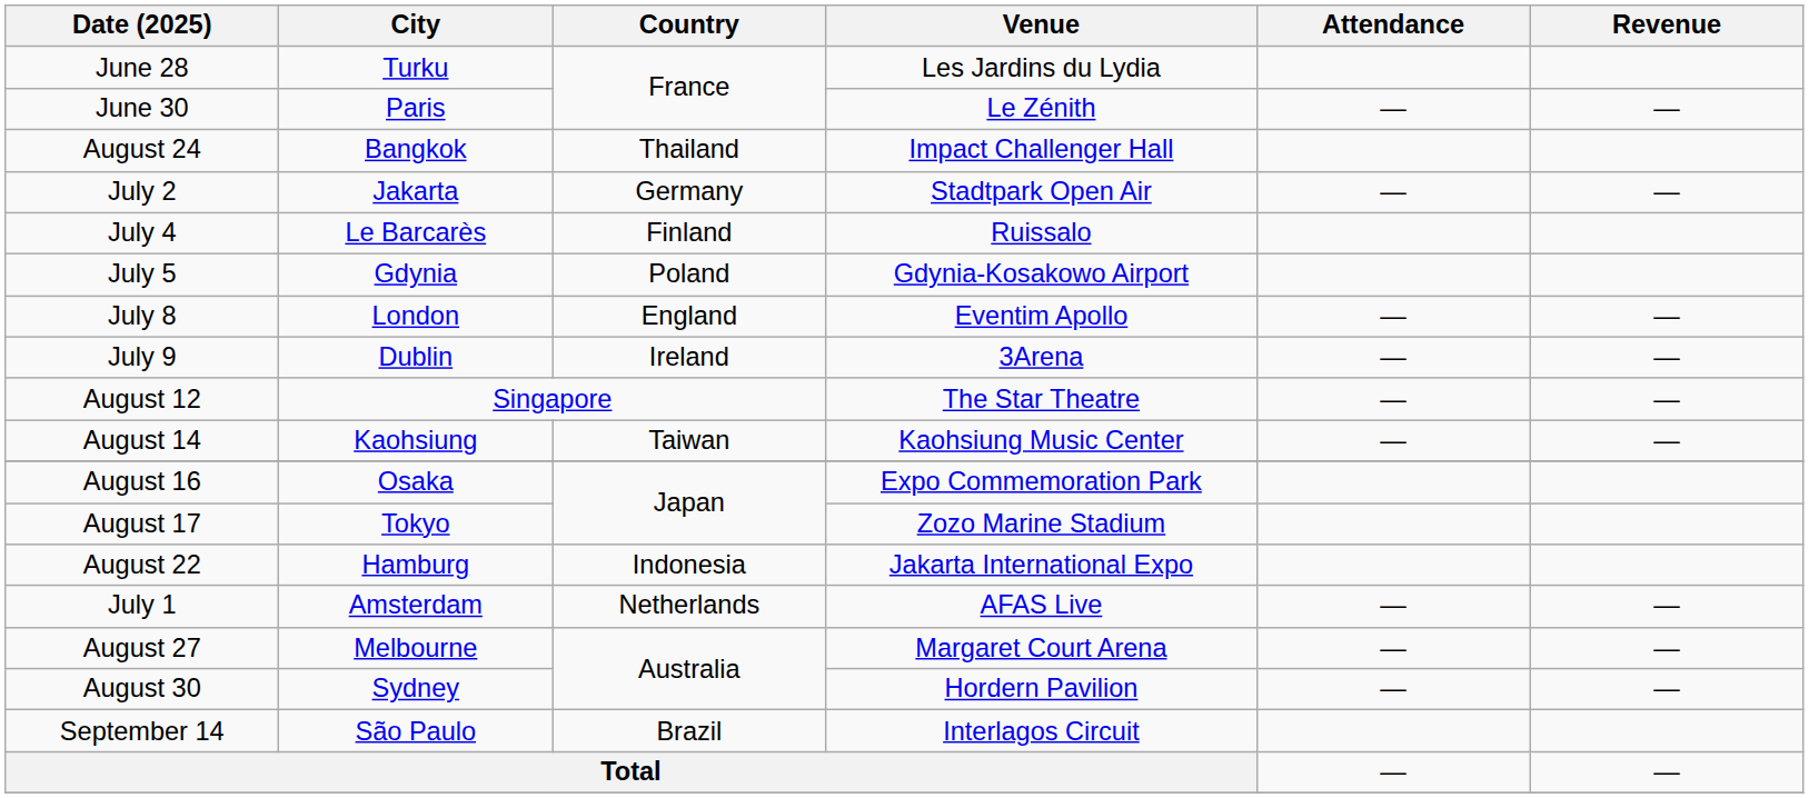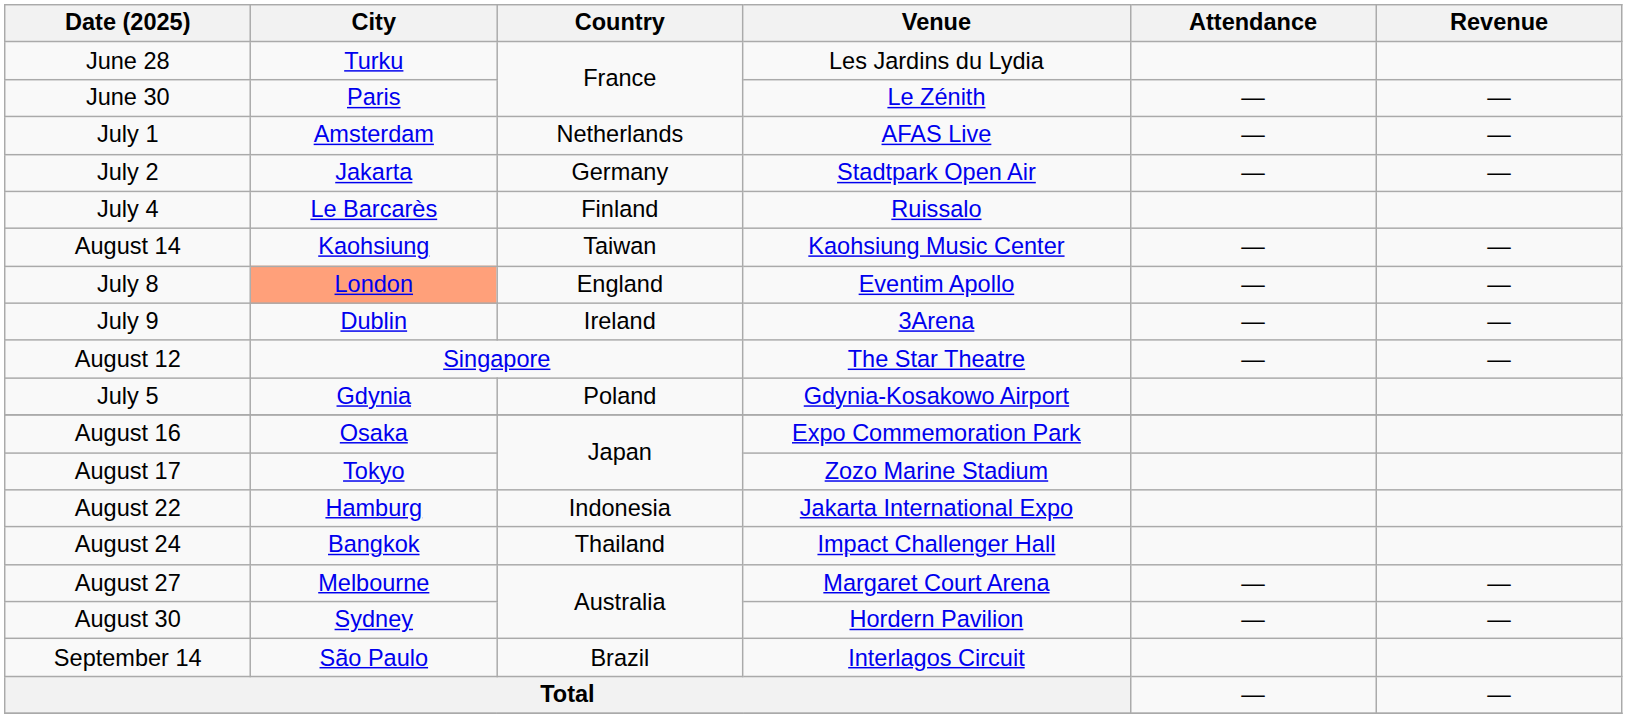 <table class="wikitable plainrowheaders" style="text-align:center;">
 <tr>
 <th scope="col" style="width:10em;">Date (2025)</th>
 <th scope="col" style="width:10em;">City</th>
 <th scope="col" style="width:10em;">Country</th>
 <th scope="col" style="width:16em;">Venue</th>
 <th scope="col" style="width:10em;">Attendance</th>
 <th scope="col" style="width:10em;">Revenue</th>
 </tr>
 <tr>
 <td>June 28</td>
 <td><a href='#'>Turku</a></td>
 <td rowspan="2">France</td>
 <td>Les Jardins du Lydia</td>
 <td></td>
 <td></td>
 </tr>
 <tr>
 <td>June 30</td>
 <td><a href='#'>Paris</a></td>
 <td><a href='#'>Le Zénith</a></td>
 <td>—</td>
 <td>—</td>
 </tr>
 <tr>
-<td>August 24</td>
-<td><a href='#'>Bangkok</a></td>
-<td>Thailand</td>
-<td><a href='#'>Impact Challenger Hall</a></td>
-<td></td>
-<td></td>
+<td>July 1</td>
+<td><a href='#'>Amsterdam</a></td>
+<td>Netherlands</td>
+<td><a href='#'>AFAS Live</a></td>
+<td>—</td>
+<td>—</td>
 </tr>
 <tr>
 <td>July 2</td>
 <td><a href='#'>Jakarta</a></td>
 <td>Germany</td>
 <td><a href='#'>Stadtpark Open Air</a></td>
 <td>—</td>
 <td>—</td>
 </tr>
 <tr>
 <td>July 4</td>
 <td><a href='#'>Le Barcarès</a></td>
 <td>Finland</td>
 <td><a href='#'>Ruissalo</a></td>
 <td></td>
 <td></td>
 </tr>
 <tr>
-<td>July 5</td>
-<td><a href='#'>Gdynia</a></td>
-<td>Poland</td>
-<td><a href='#'>Gdynia-Kosakowo Airport</a></td>
-<td></td>
-<td></td>
+<td>August 14</td>
+<td><a href='#'>Kaohsiung</a></td>
+<td>Taiwan</td>
+<td><a href='#'>Kaohsiung Music Center</a></td>
+<td>—</td>
+<td>—</td>
 </tr>
 <tr>
 <td>July 8</td>
-<td><a href='#'>London</a></td>
+<td style="background: lightsalmon;"><a href='#'>London</a></td>
 <td>England</td>
 <td><a href='#'>Eventim Apollo</a></td>
 <td>—</td>
 <td>—</td>
 </tr>
 <tr>
 <td>July 9</td>
 <td><a href='#'>Dublin</a></td>
 <td>Ireland</td>
 <td><a href='#'>3Arena</a></td>
 <td>—</td>
 <td>—</td>
 </tr>
 <tr>
 <td>August 12</td>
 <td colspan="2"><a href='#'>Singapore</a></td>
 <td><a href='#'>The Star Theatre</a></td>
 <td>—</td>
 <td>—</td>
 </tr>
 <tr>
-<td>August 14</td>
-<td><a href='#'>Kaohsiung</a></td>
-<td>Taiwan</td>
-<td><a href='#'>Kaohsiung Music Center</a></td>
-<td>—</td>
-<td>—</td>
+<td>July 5</td>
+<td><a href='#'>Gdynia</a></td>
+<td>Poland</td>
+<td><a href='#'>Gdynia-Kosakowo Airport</a></td>
+<td></td>
+<td></td>
 </tr>
 <tr>
 </tr>
 <tr>
 <td>August 16</td>
 <td><a href='#'>Osaka</a></td>
 <td rowspan="2">Japan</td>
 <td><a href='#'>Expo Commemoration Park</a></td>
 <td></td>
 <td></td>
 </tr>
 <tr>
 <td>August 17</td>
 <td><a href='#'>Tokyo</a></td>
 <td><a href='#'>Zozo Marine Stadium</a></td>
 <td></td>
 <td></td>
 </tr>
 <tr>
 <td>August 22</td>
 <td><a href='#'>Hamburg</a></td>
 <td>Indonesia</td>
 <td><a href='#'>Jakarta International Expo</a></td>
 <td></td>
 <td></td>
 </tr>
 <tr>
-<td>July 1</td>
-<td><a href='#'>Amsterdam</a></td>
-<td>Netherlands</td>
-<td><a href='#'>AFAS Live</a></td>
-<td>—</td>
-<td>—</td>
+<td>August 24</td>
+<td><a href='#'>Bangkok</a></td>
+<td>Thailand</td>
+<td><a href='#'>Impact Challenger Hall</a></td>
+<td></td>
+<td></td>
 </tr>
 <tr>
 <td>August 27</td>
 <td><a href='#'>Melbourne</a></td>
 <td rowspan="2">Australia</td>
 <td><a href='#'>Margaret Court Arena</a></td>
 <td>—</td>
 <td>—</td>
 </tr>
 <tr>
 <td>August 30</td>
 <td><a href='#'>Sydney</a></td>
 <td><a href='#'>Hordern Pavilion</a></td>
 <td>—</td>
 <td>—</td>
 </tr>
 <tr>
 <td>September 14</td>
 <td><a href='#'>São Paulo</a></td>
 <td>Brazil</td>
 <td><a href='#'>Interlagos Circuit</a></td>
 <td></td>
 <td></td>
 </tr>
 <tr>
 <th colspan="4">Total</th>
 <td>—</td>
 <td>—</td>
 </tr>
 <tr>
 </tr>
 </table>
